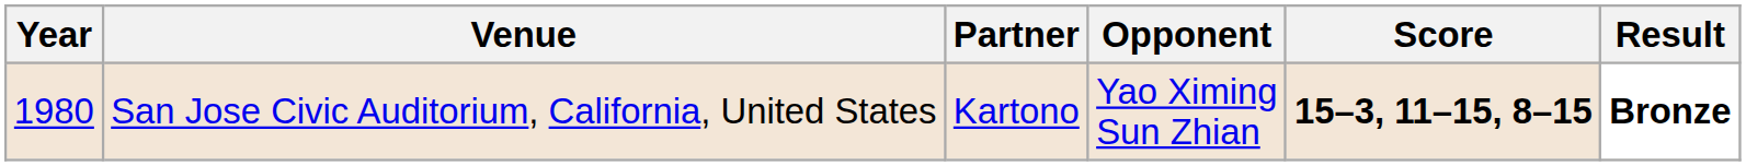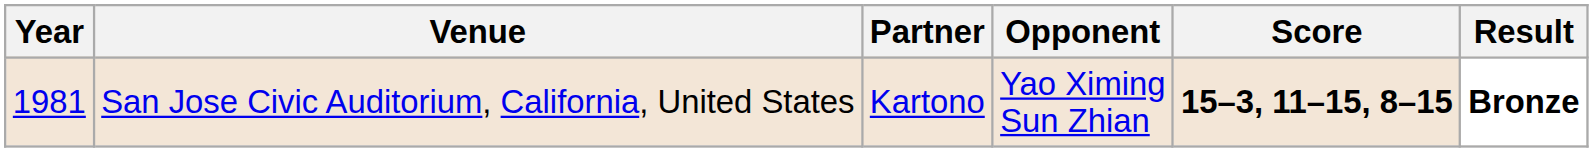 <table class="sortable wikitable" style="font-size: 90%">
 <tr>
 <th>Year</th>
 <th>Venue</th>
 <th>Partner</th>
 <th>Opponent</th>
 <th>Score</th>
 <th>Result</th>
 </tr>
 <tr style="background:#F3E6D7">
-<td align="center"><a href='#'>1980</a></td>
+<td align="center"><a href='#'>1981</a></td>
 <td align="left"><a href='#'>San Jose Civic Auditorium</a>, <a href='#'>California</a>, United States</td>
 <td align="left"> <a href='#'>Kartono</a></td>
 <td align="left"> <a href='#'>Yao Ximing</a><br> <a href='#'>Sun Zhian</a></td>
 <td align="left"><strong>15–3, 11–15, 8–15</strong></td>
 <td style="text-align:left; background:white"> <strong>Bronze</strong></td>
 </tr>
 </table>
